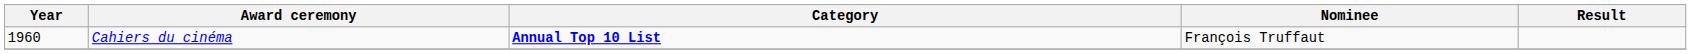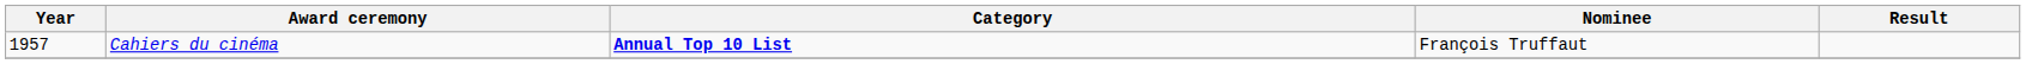 <table class="wikitable" width="80%">
 <tr>
 <th width="5%">Year</th>
 <th width="25%">Award ceremony</th>
 <th width="40%">Category</th>
 <th width="20%">Nominee</th>
 <th width="10%">Result</th>
 </tr>
 <tr>
-<td>1960</td>
+<td>1957</td>
 <td><em><a href='#'>Cahiers du cinéma</a></em></td>
 <td><strong><a href='#'>Annual Top 10 List</a></strong></td>
 <td>François Truffaut</td>
 <td></td>
 </tr>
 <tr>
 </tr>
 </table>
